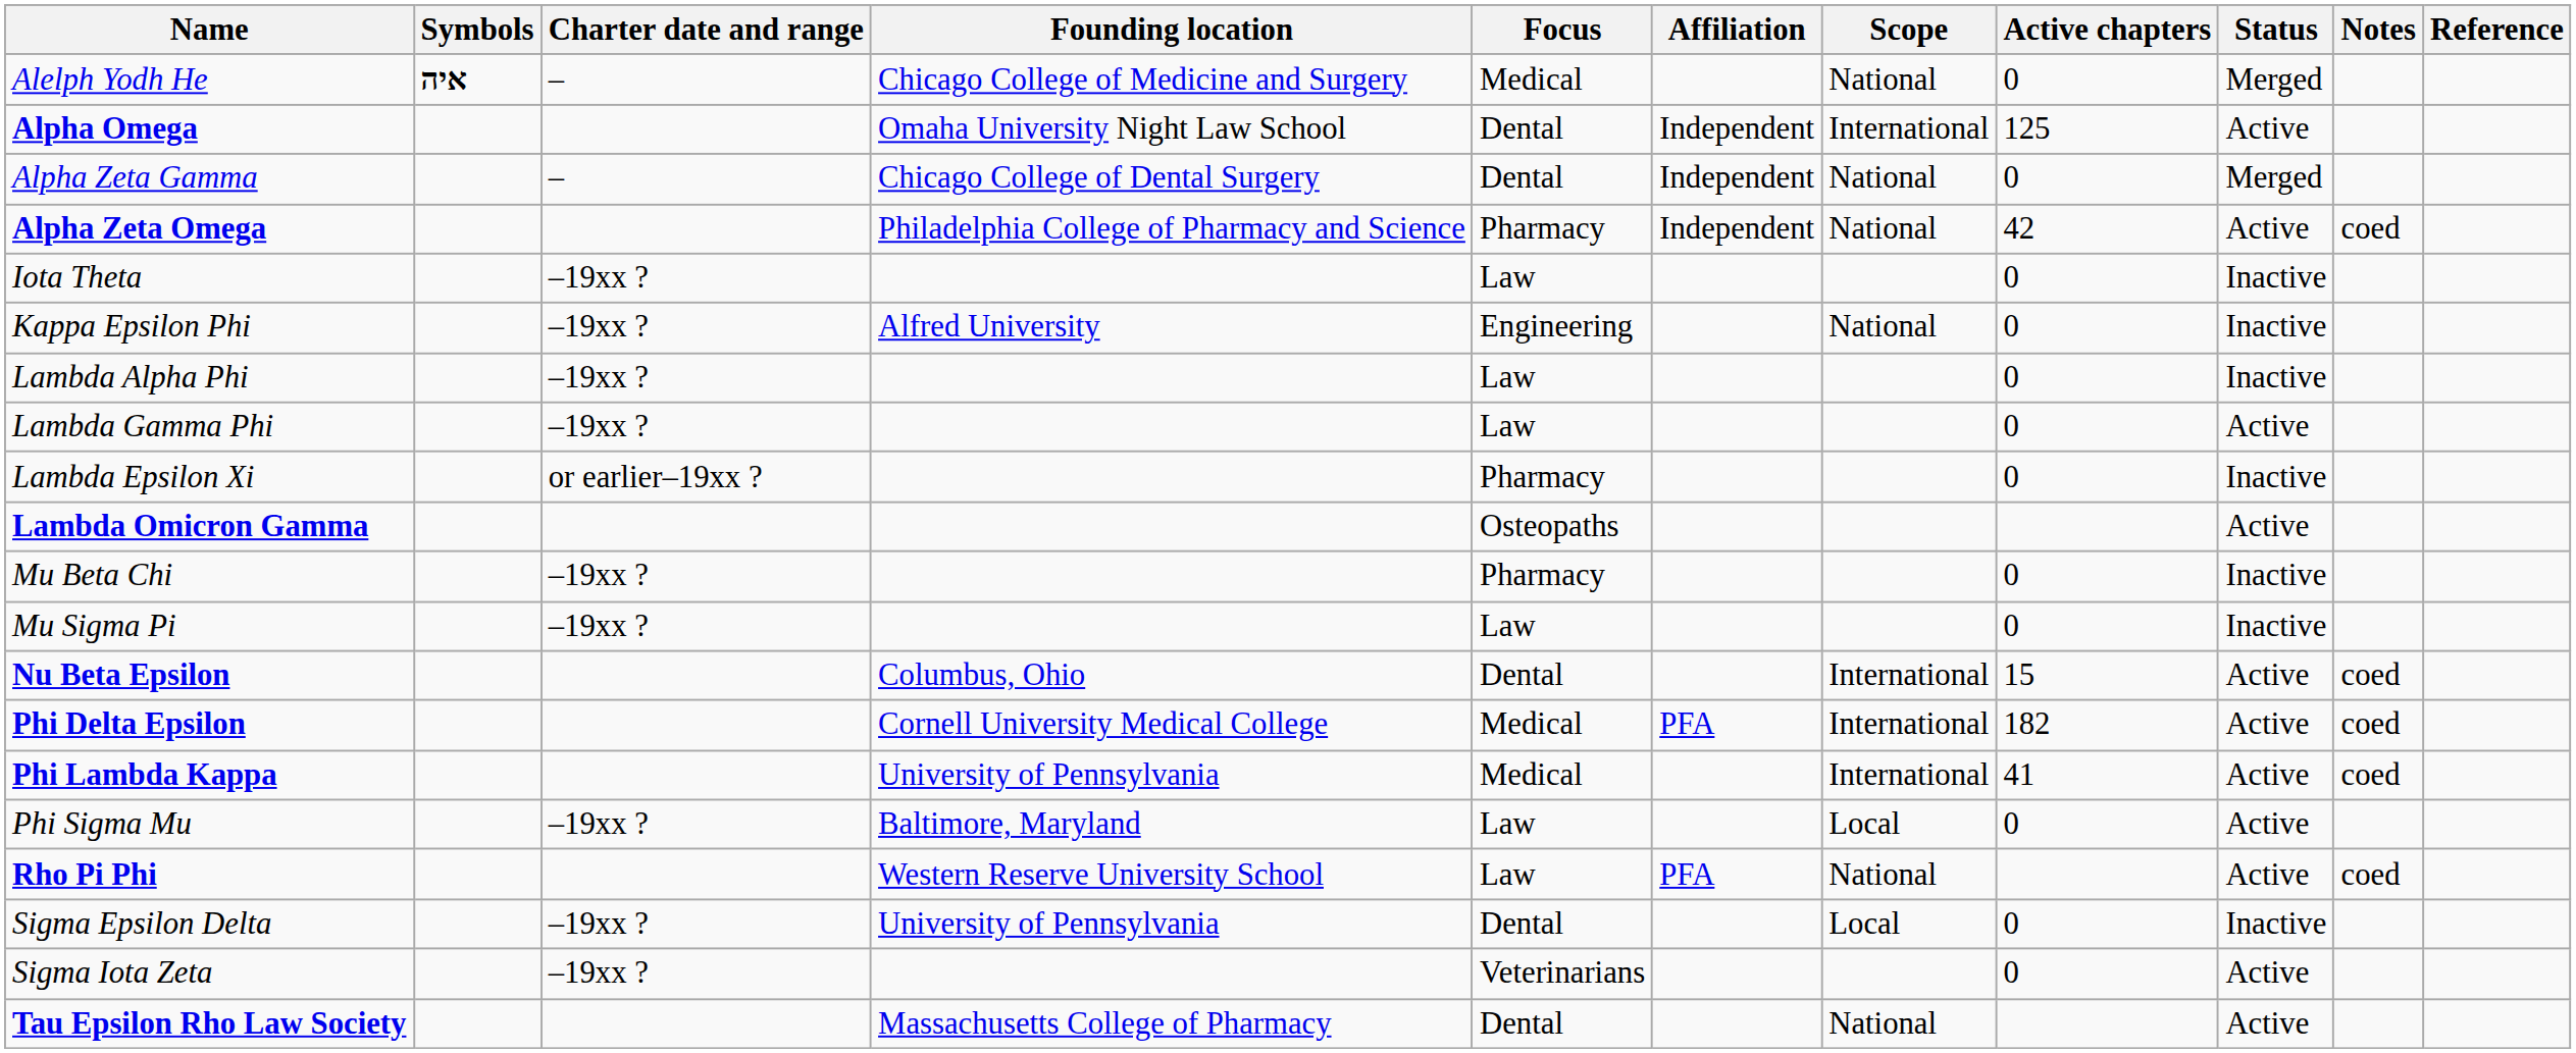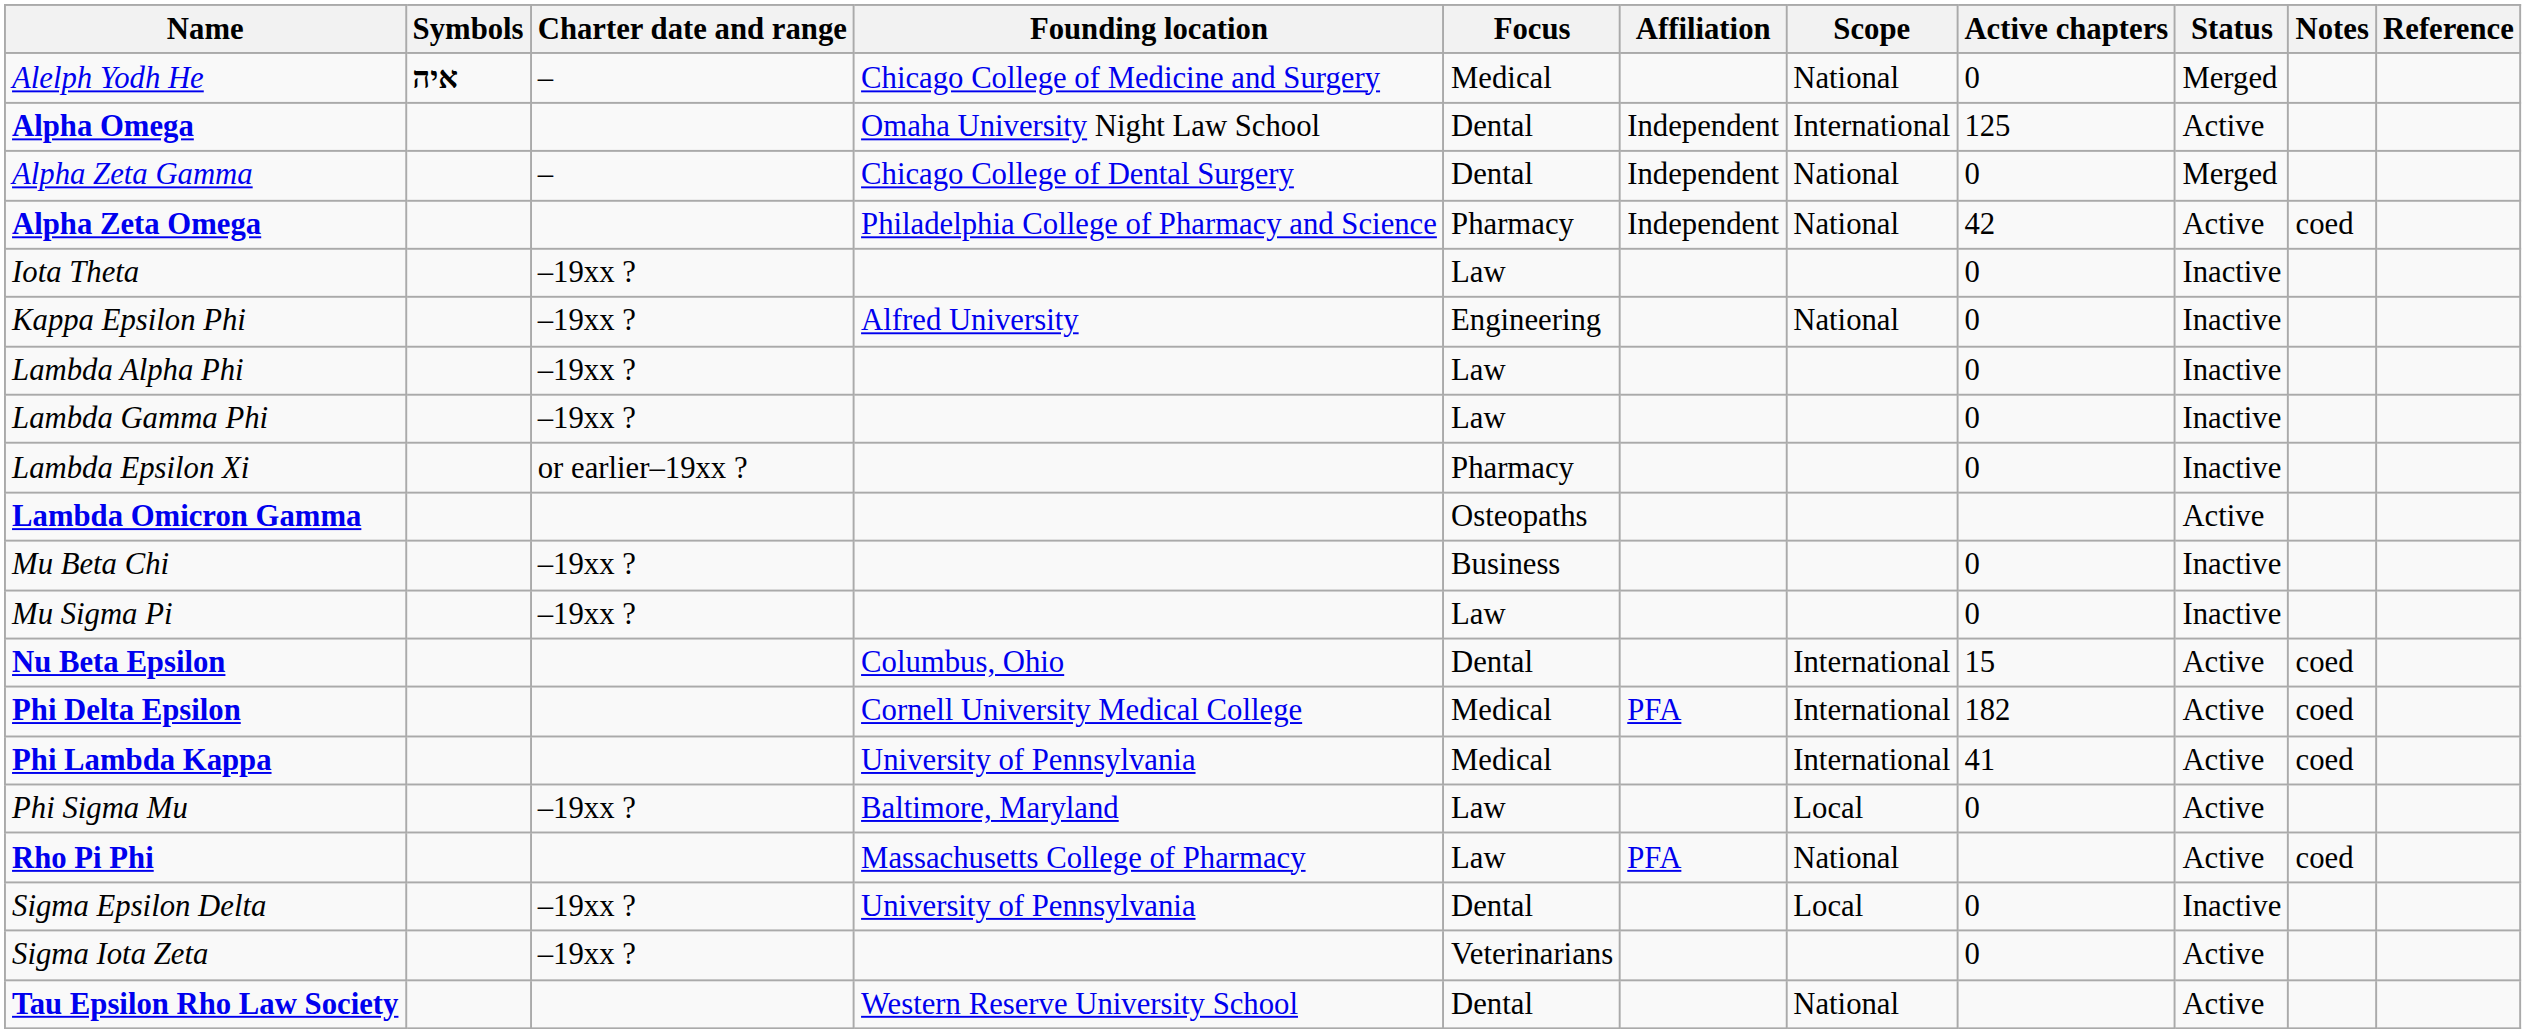 <table class="wikitable sortable">
 <tr>
 <th>Name</th>
 <th>Symbols</th>
 <th>Charter date and range</th>
 <th>Founding location</th>
 <th>Focus</th>
 <th>Affiliation</th>
 <th>Scope</th>
 <th>Active chapters</th>
 <th>Status</th>
 <th>Notes</th>
 <th>Reference</th>
 </tr>
 <tr>
 <td><em><a href='#'>Alelph Yodh He</a></em></td>
 <td><span><strong>איה</strong></span></td>
 <td>–</td>
 <td><a href='#'>Chicago College of Medicine and Surgery</a></td>
 <td>Medical</td>
 <td></td>
 <td>National</td>
 <td>0</td>
 <td>Merged</td>
 <td></td>
 <td></td>
 </tr>
 <tr>
 <td><strong><a href='#'>Alpha Omega</a></strong></td>
 <td><strong></strong></td>
 <td></td>
 <td><a href='#'>Omaha University</a> Night Law School</td>
 <td>Dental</td>
 <td>Independent</td>
 <td>International</td>
 <td>125</td>
 <td>Active</td>
 <td></td>
 <td></td>
 </tr>
 <tr>
 <td><em><a href='#'>Alpha Zeta Gamma</a></em></td>
 <td><strong></strong></td>
 <td>–</td>
 <td><a href='#'>Chicago College of Dental Surgery</a></td>
 <td>Dental</td>
 <td>Independent</td>
 <td>National</td>
 <td>0</td>
 <td>Merged</td>
 <td></td>
 <td></td>
 </tr>
 <tr>
 <td><strong><a href='#'>Alpha Zeta Omega</a></strong></td>
 <td><strong></strong></td>
 <td></td>
 <td><a href='#'>Philadelphia College of Pharmacy and Science</a></td>
 <td>Pharmacy</td>
 <td>Independent</td>
 <td>National</td>
 <td>42</td>
 <td>Active</td>
 <td>coed</td>
 <td></td>
 </tr>
 <tr>
 <td><em>Iota Theta</em></td>
 <td><strong></strong></td>
 <td>–19xx ?</td>
 <td></td>
 <td>Law</td>
 <td></td>
 <td></td>
 <td>0</td>
 <td>Inactive</td>
 <td></td>
 <td></td>
 </tr>
 <tr>
 <td><em>Kappa Epsilon Phi</em></td>
 <td><strong></strong></td>
 <td>–19xx ?</td>
 <td><a href='#'>Alfred University</a></td>
 <td>Engineering</td>
 <td></td>
 <td>National</td>
 <td>0</td>
 <td>Inactive</td>
 <td></td>
 <td></td>
 </tr>
 <tr>
 <td><em>Lambda Alpha Phi</em></td>
 <td><strong></strong></td>
 <td>–19xx ?</td>
 <td></td>
 <td>Law</td>
 <td></td>
 <td></td>
 <td>0</td>
 <td>Inactive</td>
 <td></td>
 <td></td>
 </tr>
 <tr>
 <td><em>Lambda Gamma Phi</em></td>
 <td><strong></strong></td>
 <td>–19xx ?</td>
 <td></td>
 <td>Law</td>
 <td></td>
 <td></td>
 <td>0</td>
-<td>Active</td>
+<td>Inactive</td>
 <td></td>
 <td></td>
 </tr>
 <tr>
 <td><em>Lambda Epsilon Xi</em></td>
 <td><strong></strong></td>
 <td> or earlier–19xx ?</td>
 <td></td>
 <td>Pharmacy</td>
 <td></td>
 <td></td>
 <td>0</td>
 <td>Inactive</td>
 <td></td>
 <td></td>
 </tr>
 <tr>
 <td><strong><a href='#'>Lambda Omicron Gamma</a></strong></td>
 <td><strong></strong></td>
 <td></td>
 <td></td>
 <td>Osteopaths</td>
 <td></td>
 <td></td>
 <td></td>
 <td>Active</td>
 <td></td>
 <td></td>
 </tr>
 <tr>
 <td><em>Mu Beta Chi</em></td>
 <td><strong></strong></td>
 <td>–19xx ?</td>
 <td></td>
-<td>Pharmacy</td>
+<td>Business</td>
 <td></td>
 <td></td>
 <td>0</td>
 <td>Inactive</td>
 <td></td>
 <td></td>
 </tr>
 <tr>
 <td><em>Mu Sigma Pi</em></td>
 <td><strong></strong></td>
 <td>–19xx ?</td>
 <td></td>
 <td>Law</td>
 <td></td>
 <td></td>
 <td>0</td>
 <td>Inactive</td>
 <td></td>
 <td></td>
 </tr>
 <tr>
 <td><strong><a href='#'>Nu Beta Epsilon</a></strong></td>
 <td><strong></strong></td>
 <td></td>
 <td><a href='#'>Columbus, Ohio</a></td>
 <td>Dental</td>
 <td></td>
 <td>International</td>
 <td>15</td>
 <td>Active</td>
 <td>coed</td>
 <td></td>
 </tr>
 <tr>
 <td><strong><a href='#'>Phi Delta Epsilon</a></strong></td>
 <td><strong></strong></td>
 <td></td>
 <td><a href='#'>Cornell University Medical College</a></td>
 <td>Medical</td>
 <td><a href='#'>PFA</a></td>
 <td>International</td>
 <td>182</td>
 <td>Active</td>
 <td>coed</td>
 <td></td>
 </tr>
 <tr>
 <td><strong><a href='#'>Phi Lambda Kappa</a></strong></td>
 <td><strong></strong></td>
 <td></td>
 <td><a href='#'>University of Pennsylvania</a></td>
 <td>Medical</td>
 <td></td>
 <td>International</td>
 <td>41</td>
 <td>Active</td>
 <td>coed</td>
 <td></td>
 </tr>
 <tr>
 <td><em>Phi Sigma Mu</em></td>
 <td><strong></strong></td>
 <td>–19xx ?</td>
 <td><a href='#'>Baltimore, Maryland</a></td>
 <td>Law</td>
 <td></td>
 <td>Local</td>
 <td>0</td>
 <td>Active</td>
 <td></td>
 <td></td>
 </tr>
 <tr>
 <td><strong><a href='#'>Rho Pi Phi</a></strong></td>
 <td><strong></strong></td>
 <td></td>
-<td><a href='#'>Western Reserve University School</a></td>
+<td><a href='#'>Massachusetts College of Pharmacy</a></td>
 <td>Law</td>
 <td><a href='#'>PFA</a></td>
 <td>National</td>
 <td></td>
 <td>Active</td>
 <td>coed</td>
 <td></td>
 </tr>
 <tr>
 <td><em>Sigma Epsilon Delta</em></td>
 <td><strong></strong></td>
 <td>–19xx ?</td>
 <td><a href='#'>University of Pennsylvania</a></td>
 <td>Dental</td>
 <td></td>
 <td>Local</td>
 <td>0</td>
 <td>Inactive</td>
 <td></td>
 <td></td>
 </tr>
 <tr>
 <td><em>Sigma Iota Zeta</em></td>
 <td><strong></strong></td>
 <td>–19xx ?</td>
 <td></td>
 <td>Veterinarians</td>
 <td></td>
 <td></td>
 <td>0</td>
 <td>Active</td>
 <td></td>
 <td></td>
 </tr>
 <tr>
 <td><strong><a href='#'>Tau Epsilon Rho Law Society</a></strong></td>
 <td><strong></strong></td>
 <td></td>
-<td><a href='#'>Massachusetts College of Pharmacy</a></td>
+<td><a href='#'>Western Reserve University School</a></td>
 <td>Dental</td>
 <td></td>
 <td>National</td>
 <td></td>
 <td>Active</td>
 <td></td>
 <td></td>
 </tr>
 </table>
